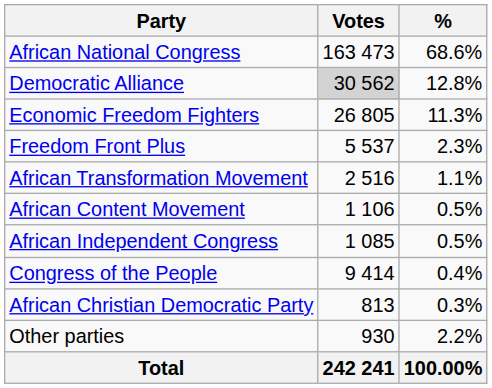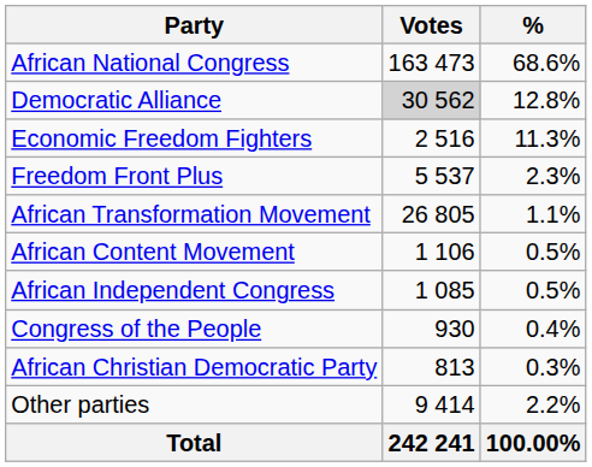 <table class="wikitable" style="font-size: 95%; text-align: right">
 <tr>
 <th>Party</th>
 <th>Votes</th>
 <th>%</th>
 </tr>
 <tr>
 <td align=left><a href='#'>African National Congress</a></td>
 <td>163 473</td>
 <td>68.6%</td>
 </tr>
 <tr>
 <td align=left><a href='#'>Democratic Alliance</a></td>
 <td style="background: lightgrey;">30 562</td>
 <td>12.8%</td>
 </tr>
 <tr>
 <td align=left><a href='#'>Economic Freedom Fighters</a></td>
-<td>26 805</td>
+<td>2 516</td>
 <td>11.3%</td>
 </tr>
 <tr>
 <td align=left><a href='#'>Freedom Front Plus</a></td>
 <td>5 537</td>
 <td>2.3%</td>
 </tr>
 <tr>
 <td align=left><a href='#'>African Transformation Movement</a></td>
-<td>2 516</td>
+<td>26 805</td>
 <td>1.1%</td>
 </tr>
 <tr>
 <td align=left><a href='#'>African Content Movement</a></td>
 <td>1 106</td>
 <td>0.5%</td>
 </tr>
 <tr>
 <td align=left><a href='#'>African Independent Congress</a></td>
 <td>1 085</td>
 <td>0.5%</td>
 </tr>
 <tr>
 <td align=left><a href='#'>Congress of the People</a></td>
-<td>9 414</td>
+<td>930</td>
 <td>0.4%</td>
 </tr>
 <tr>
 <td align=left><a href='#'>African Christian Democratic Party</a></td>
 <td>813</td>
 <td>0.3%</td>
 </tr>
 <tr>
 <td align=left>Other parties</td>
-<td>930</td>
+<td>9 414</td>
 <td>2.2%</td>
 </tr>
 <tr>
 <th align=left>Total</th>
 <th>242 241</th>
 <th>100.00%</th>
 </tr>
 </table>
